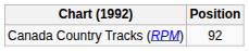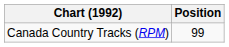 <table class="wikitable sortable">
 <tr>
 <th scope="col">Chart (1992)</th>
 <th scope="col">Position</th>
 </tr>
 <tr>
 <td>Canada Country Tracks (<em><a href='#'>RPM</a></em>)</td>
-<td align="center">92</td>
+<td align="center">99</td>
 </tr>
 </table>
